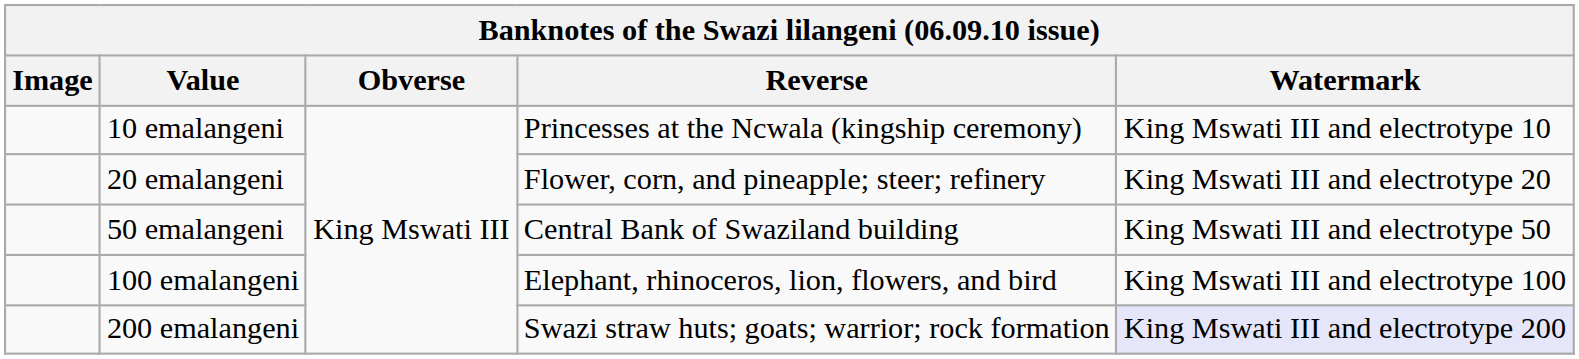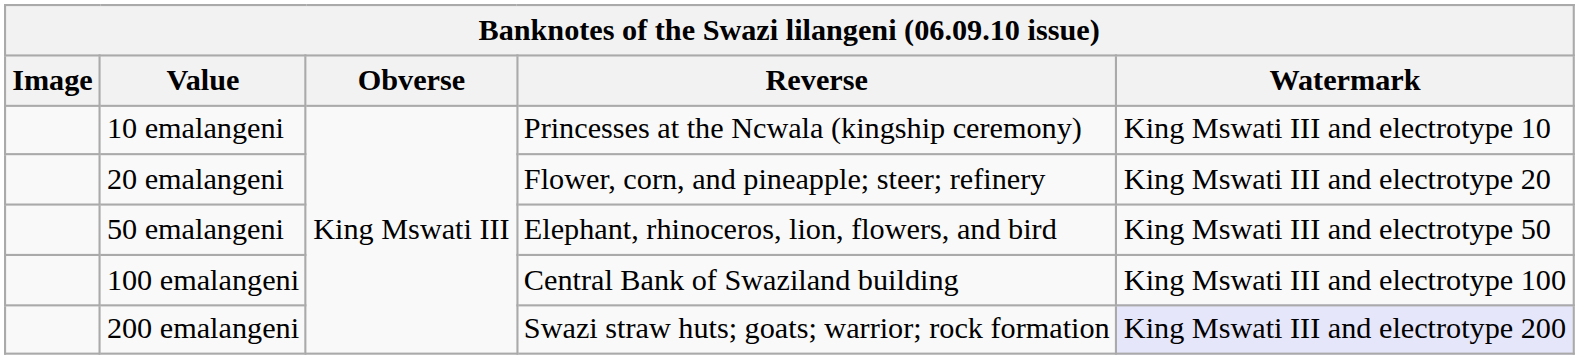 <table class="wikitable" style="font-size: 90%">
 <tr>
 <th colspan="5">Banknotes of the Swazi lilangeni (06.09.10 issue)</th>
 </tr>
 <tr>
 <th>Image</th>
 <th>Value</th>
 <th>Obverse</th>
 <th>Reverse</th>
 <th>Watermark</th>
 </tr>
 <tr>
 <td></td>
 <td>10 emalangeni</td>
 <td rowspan="5">King Mswati III</td>
 <td>Princesses at the Ncwala (kingship ceremony)</td>
 <td>King Mswati III and electrotype 10</td>
 </tr>
 <tr>
 <td></td>
 <td>20 emalangeni</td>
 <td>Flower, corn, and pineapple; steer; refinery</td>
 <td>King Mswati III and electrotype 20</td>
 </tr>
 <tr>
 <td></td>
 <td>50 emalangeni</td>
-<td>Central Bank of Swaziland building</td>
+<td>Elephant, rhinoceros, lion, flowers, and bird</td>
 <td>King Mswati III and electrotype 50</td>
 </tr>
 <tr>
 <td></td>
 <td>100 emalangeni</td>
-<td>Elephant, rhinoceros, lion, flowers, and bird</td>
+<td>Central Bank of Swaziland building</td>
 <td>King Mswati III and electrotype 100</td>
 </tr>
 <tr>
 <td></td>
 <td>200 emalangeni</td>
 <td>Swazi straw huts; goats; warrior; rock formation</td>
 <td style="background: lavender;">King Mswati III and electrotype 200</td>
 </tr>
 </table>
